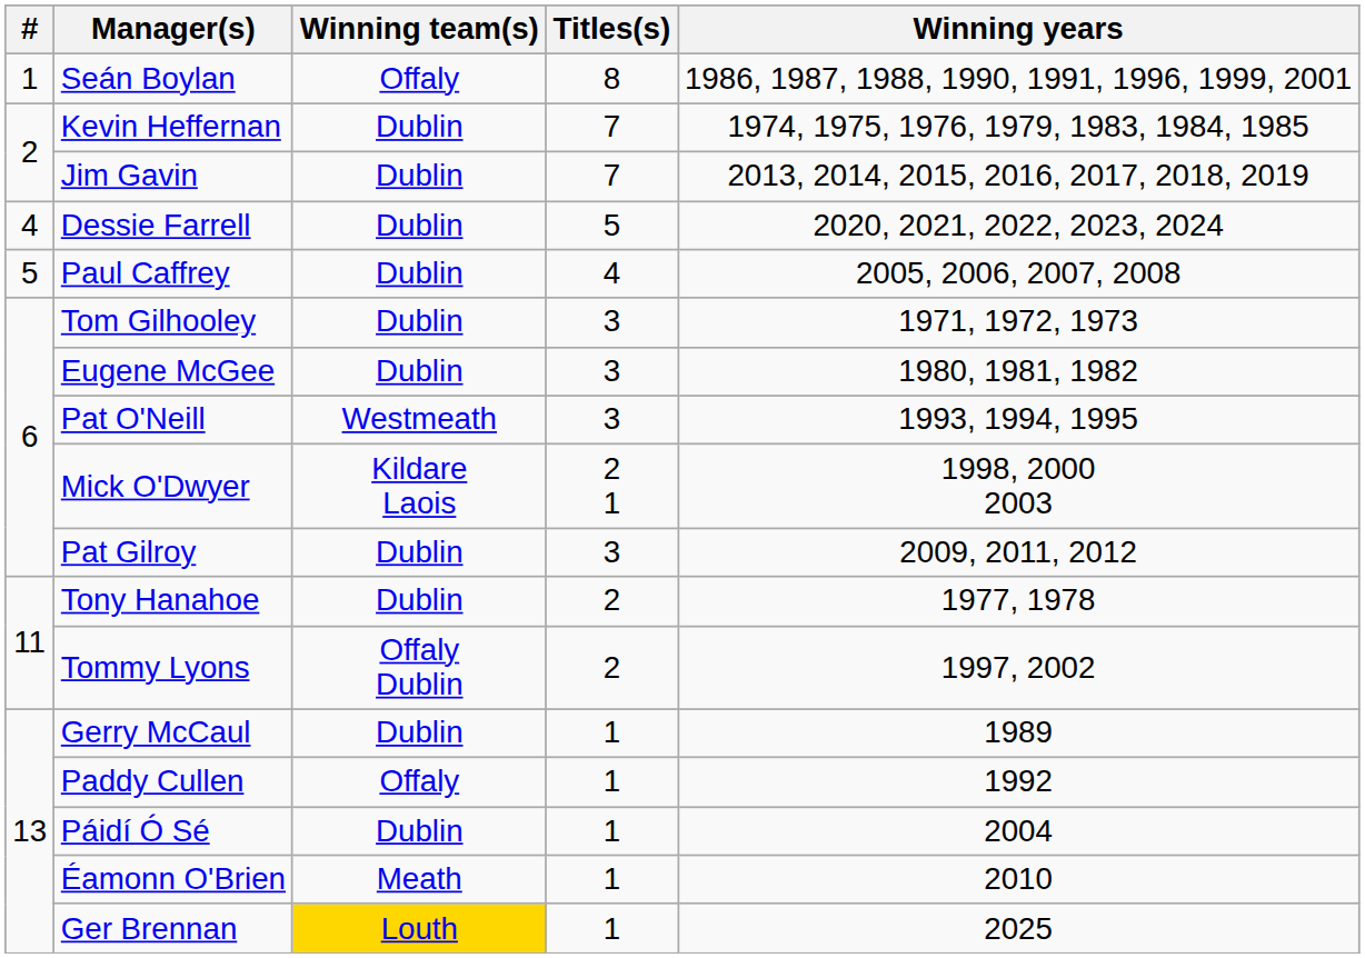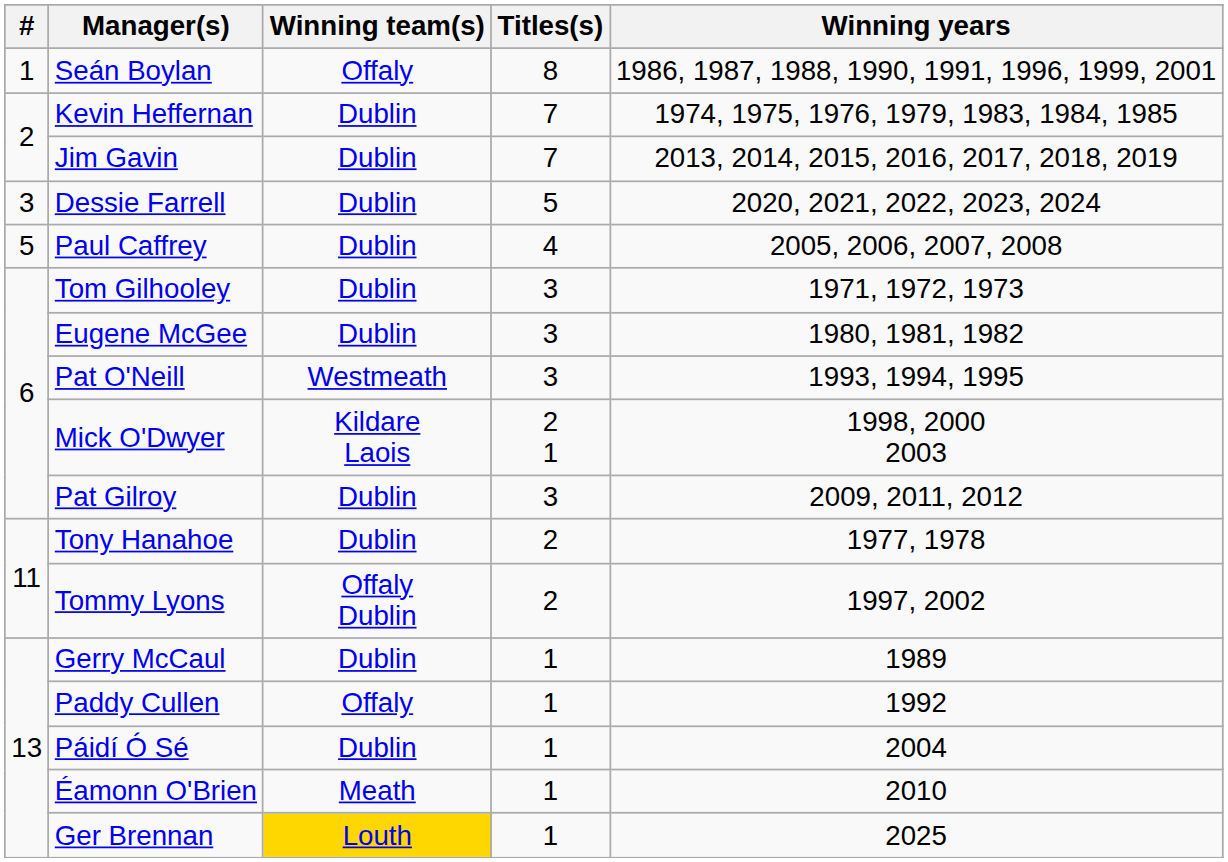 <table class="wikitable sortable" style="text-align:center">
 <tr>
 <th>#</th>
 <th>Manager(s)</th>
 <th>Winning team(s)</th>
 <th>Titles(s)</th>
 <th>Winning years</th>
 </tr>
 <tr>
 <td>1</td>
 <td style="text-align:left"> <a href='#'>Seán Boylan</a></td>
 <td style="text-align:center"><a href='#'>Offaly</a></td>
 <td style="text-align:center;">8</td>
 <td>1986, 1987, 1988, 1990, 1991, 1996, 1999, 2001</td>
 </tr>
 <tr>
 <td rowspan="2">2</td>
 <td style="text-align:left"> <a href='#'>Kevin Heffernan</a></td>
 <td style="text-align:center"><a href='#'>Dublin</a></td>
 <td style="text-align:center;">7</td>
 <td>1974, 1975, 1976, 1979, 1983, 1984, 1985</td>
 </tr>
 <tr>
 <td style="text-align:left"> <a href='#'>Jim Gavin</a></td>
 <td style="text-align:center"><a href='#'>Dublin</a></td>
 <td style="text-align:center;">7</td>
 <td>2013, 2014, 2015, 2016, 2017, 2018, 2019</td>
 </tr>
 <tr>
-<td>4</td>
+<td>3</td>
 <td style="text-align:left"> <a href='#'>Dessie Farrell</a></td>
 <td style="text-align:center"><a href='#'>Dublin</a></td>
 <td style="text-align:center;">5</td>
 <td>2020, 2021, 2022, 2023, 2024</td>
 </tr>
 <tr>
 <td>5</td>
 <td style="text-align:left"> <a href='#'>Paul Caffrey</a></td>
 <td style="text-align:center"><a href='#'>Dublin</a></td>
 <td style="text-align:center;">4</td>
 <td>2005, 2006, 2007, 2008</td>
 </tr>
 <tr>
 <td rowspan="5">6</td>
 <td style="text-align:left"> <a href='#'>Tom Gilhooley</a></td>
 <td style="text-align:center"><a href='#'>Dublin</a></td>
 <td style="text-align:center;">3</td>
 <td>1971, 1972, 1973</td>
 </tr>
 <tr>
 <td style="text-align:left"> <a href='#'>Eugene McGee</a></td>
 <td style="text-align:center"><a href='#'>Dublin</a></td>
 <td style="text-align:center;">3</td>
 <td>1980, 1981, 1982</td>
 </tr>
 <tr>
 <td style="text-align:left"> <a href='#'>Pat O'Neill</a></td>
 <td style="text-align:center"><a href='#'>Westmeath</a></td>
 <td style="text-align:center;">3</td>
 <td>1993, 1994, 1995</td>
 </tr>
 <tr>
 <td style="text-align:left"> <a href='#'>Mick O'Dwyer</a></td>
 <td style="text-align:center"><a href='#'>Kildare</a><br><a href='#'>Laois</a></td>
 <td style="text-align:center;">2<br>1</td>
 <td>1998, 2000<br>2003</td>
 </tr>
 <tr>
 <td style="text-align:left"> <a href='#'>Pat Gilroy</a></td>
 <td style="text-align:center"><a href='#'>Dublin</a></td>
 <td style="text-align:center;">3</td>
 <td>2009, 2011, 2012</td>
 </tr>
 <tr>
 <td rowspan="2">11</td>
 <td style="text-align:left"> <a href='#'>Tony Hanahoe</a></td>
 <td style="text-align:center"><a href='#'>Dublin</a></td>
 <td style="text-align:center;">2</td>
 <td>1977, 1978</td>
 </tr>
 <tr>
 <td style="text-align:left"> <a href='#'>Tommy Lyons</a></td>
 <td style="text-align:center"><a href='#'>Offaly</a><br><a href='#'>Dublin</a></td>
 <td style="text-align:center;">2</td>
 <td>1997, 2002</td>
 </tr>
 <tr>
 <td rowspan="5">13</td>
 <td style="text-align:left"> <a href='#'>Gerry McCaul</a></td>
 <td style="text-align:center"><a href='#'>Dublin</a></td>
 <td style="text-align:center;">1</td>
 <td>1989</td>
 </tr>
 <tr>
 <td style="text-align:left"> <a href='#'>Paddy Cullen</a></td>
 <td style="text-align:center"><a href='#'>Offaly</a></td>
 <td style="text-align:center;">1</td>
 <td>1992</td>
 </tr>
 <tr>
 <td style="text-align:left"> <a href='#'>Páidí Ó Sé</a></td>
 <td style="text-align:center"><a href='#'>Dublin</a></td>
 <td style="text-align:center;">1</td>
 <td>2004</td>
 </tr>
 <tr>
 <td style="text-align:left"> <a href='#'>Éamonn O'Brien</a></td>
 <td style="text-align:center"><a href='#'>Meath</a></td>
 <td style="text-align:center;">1</td>
 <td>2010</td>
 </tr>
 <tr>
 <td style="text-align:left"> <a href='#'>Ger Brennan</a></td>
 <td style="background: gold; text-align:center"><a href='#'>Louth</a></td>
 <td style="text-align:center;">1</td>
 <td>2025</td>
 </tr>
 </table>
